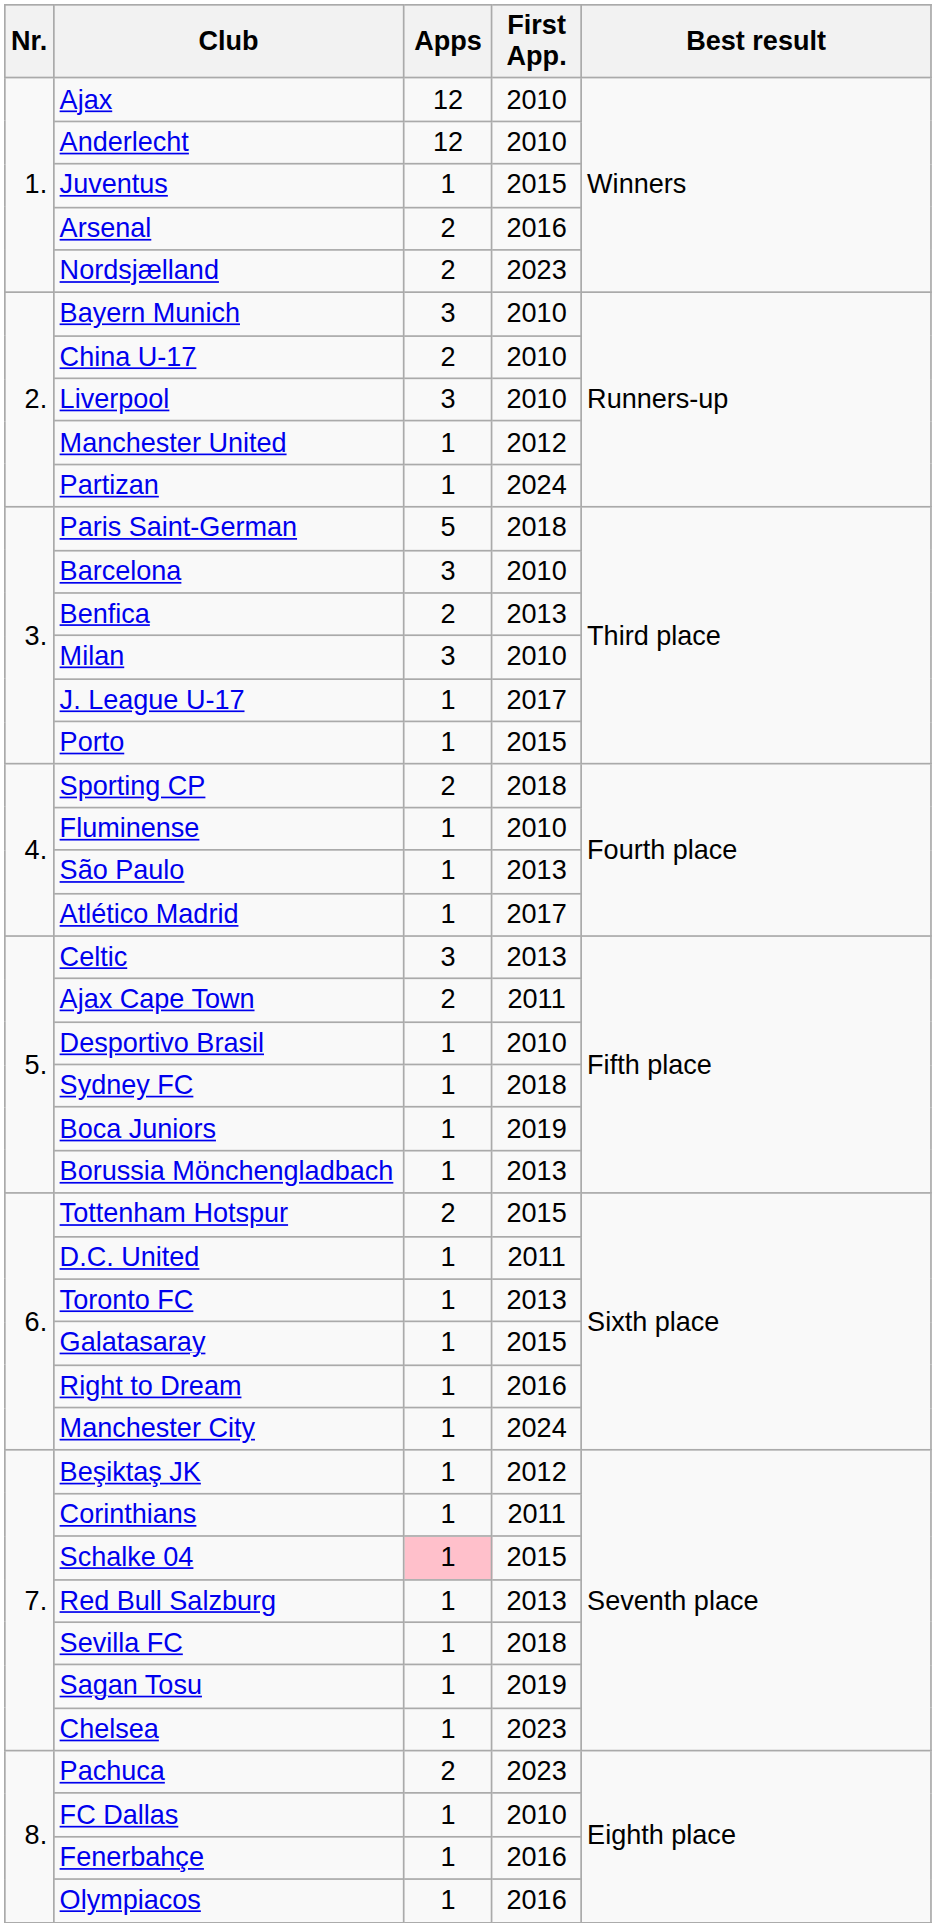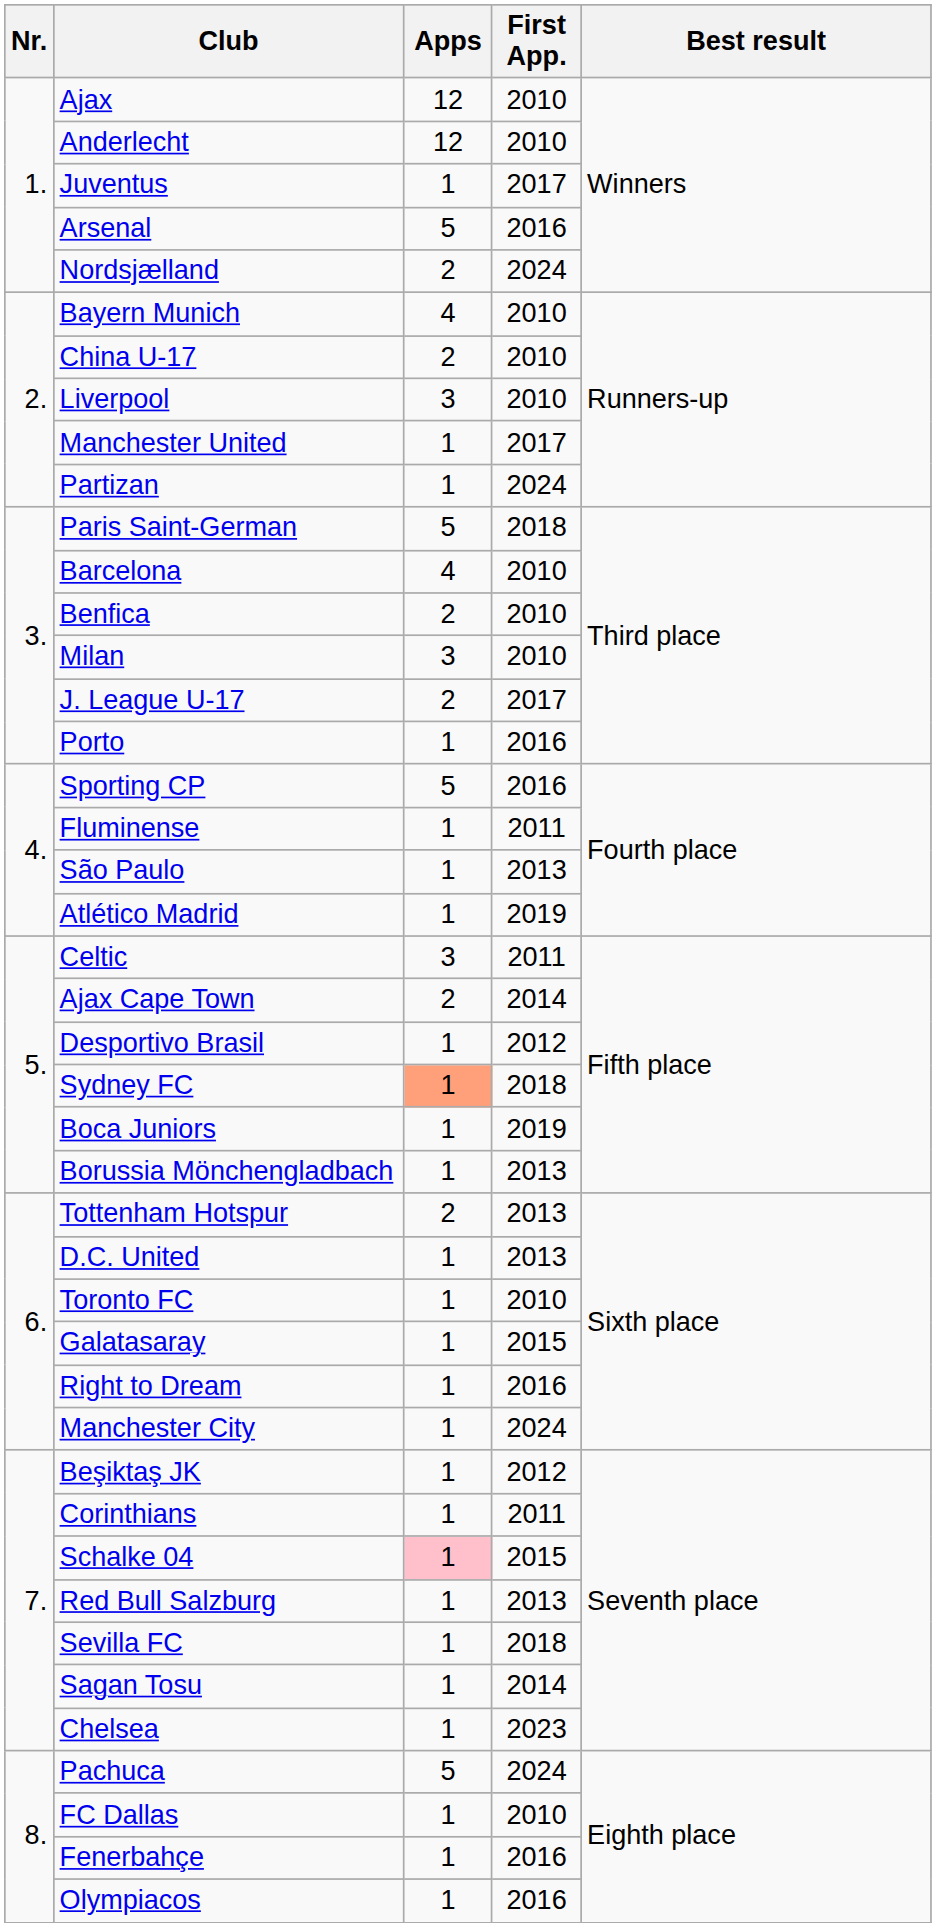 <table class="wikitable sortable">
 <tr>
 <th>Nr.</th>
 <th width=200>Club</th>
 <th width=45>Apps</th>
 <th width=45>First App.</th>
 <th width=200>Best result</th>
 </tr>
 <tr>
 <td rowspan=5 align=right>1.</td>
 <td> <a href='#'>Ajax</a></td>
 <td align=center>12</td>
 <td align=center>2010</td>
 <td rowspan=5>Winners</td>
 </tr>
 <tr>
 <td> <a href='#'>Anderlecht</a></td>
 <td align=center>12</td>
 <td align=center>2010</td>
 </tr>
 <tr>
 <td> <a href='#'>Juventus</a></td>
 <td align=center>1</td>
-<td align=center>2015</td>
+<td align=center>2017</td>
 </tr>
 <tr>
 <td> <a href='#'>Arsenal</a></td>
-<td align=center>2</td>
+<td align=center>5</td>
 <td align=center>2016</td>
 </tr>
 <tr>
 <td> <a href='#'>Nordsjælland</a></td>
 <td align=center>2</td>
-<td align=center>2023</td>
+<td align=center>2024</td>
 </tr>
 <tr>
 <td rowspan=5 align=right>2.</td>
 <td> <a href='#'>Bayern Munich</a></td>
-<td align=center>3</td>
+<td align=center>4</td>
 <td align=center>2010</td>
 <td rowspan=5>Runners-up</td>
 </tr>
 <tr>
 <td> <a href='#'>China U-17</a></td>
 <td align=center>2</td>
 <td align=center>2010</td>
 </tr>
 <tr>
 <td> <a href='#'>Liverpool</a></td>
 <td align=center>3</td>
 <td align=center>2010</td>
 </tr>
 <tr>
 <td> <a href='#'>Manchester United</a></td>
 <td align=center>1</td>
-<td align=center>2012</td>
+<td align=center>2017</td>
 </tr>
 <tr>
 <td> <a href='#'>Partizan</a></td>
 <td align=center>1</td>
 <td align=center>2024</td>
 </tr>
 <tr>
 <td rowspan=6 align=right>3.</td>
 <td> <a href='#'>Paris Saint-German</a></td>
 <td align=center>5</td>
 <td align=center>2018</td>
 <td rowspan=6>Third place</td>
 </tr>
 <tr>
 <td> <a href='#'>Barcelona</a></td>
-<td align=center>3</td>
+<td align=center>4</td>
 <td align=center>2010</td>
 </tr>
 <tr>
 <td> <a href='#'>Benfica</a></td>
 <td align=center>2</td>
-<td align=center>2013</td>
+<td align=center>2010</td>
 </tr>
 <tr>
 <td> <a href='#'>Milan</a></td>
 <td align=center>3</td>
 <td align=center>2010</td>
 </tr>
 <tr>
 <td> <a href='#'>J. League U-17</a></td>
-<td align=center>1</td>
+<td align=center>2</td>
 <td align=center>2017</td>
 </tr>
 <tr>
 <td> <a href='#'>Porto</a></td>
 <td align=center>1</td>
-<td align=center>2015</td>
+<td align=center>2016</td>
 </tr>
 <tr>
 <td rowspan=4 align=right>4.</td>
 <td> <a href='#'>Sporting CP</a></td>
-<td align=center>2</td>
-<td align=center>2018</td>
+<td align=center>5</td>
+<td align=center>2016</td>
 <td rowspan=4>Fourth place</td>
 </tr>
 <tr>
 <td> <a href='#'>Fluminense</a></td>
 <td align=center>1</td>
-<td align=center>2010</td>
+<td align=center>2011</td>
 </tr>
 <tr>
 <td> <a href='#'>São Paulo</a></td>
 <td align=center>1</td>
 <td align=center>2013</td>
 </tr>
 <tr>
 <td> <a href='#'>Atlético Madrid</a></td>
 <td align=center>1</td>
-<td align=center>2017</td>
+<td align=center>2019</td>
 </tr>
 <tr>
 <td rowspan=6 align=right>5.</td>
 <td> <a href='#'>Celtic</a></td>
 <td align=center>3</td>
-<td align=center>2013</td>
+<td align=center>2011</td>
 <td rowspan=6>Fifth place</td>
 </tr>
 <tr>
 <td> <a href='#'>Ajax Cape Town</a></td>
 <td align=center>2</td>
-<td align=center>2011</td>
+<td align=center>2014</td>
 </tr>
 <tr>
 <td> <a href='#'>Desportivo Brasil</a></td>
 <td align=center>1</td>
-<td align=center>2010</td>
+<td align=center>2012</td>
 </tr>
 <tr>
 <td> <a href='#'>Sydney FC</a></td>
-<td align=center>1</td>
+<td align=center style="background: lightsalmon;">1</td>
 <td align=center>2018</td>
 </tr>
 <tr>
 <td> <a href='#'>Boca Juniors</a></td>
 <td align=center>1</td>
 <td align=center>2019</td>
 </tr>
 <tr>
 <td> <a href='#'>Borussia Mönchengladbach</a></td>
 <td align=center>1</td>
 <td align=center>2013</td>
 </tr>
 <tr>
 <td rowspan=6 align=right>6.</td>
 <td> <a href='#'>Tottenham Hotspur</a></td>
 <td align=center>2</td>
-<td align=center>2015</td>
+<td align=center>2013</td>
 <td rowspan=6>Sixth place</td>
 </tr>
 <tr>
 <td> <a href='#'>D.C. United</a></td>
 <td align=center>1</td>
-<td align=center>2011</td>
+<td align=center>2013</td>
 </tr>
 <tr>
 <td> <a href='#'>Toronto FC</a></td>
 <td align=center>1</td>
-<td align=center>2013</td>
+<td align=center>2010</td>
 </tr>
 <tr>
 <td> <a href='#'>Galatasaray</a></td>
 <td align=center>1</td>
 <td align=center>2015</td>
 </tr>
 <tr>
 <td> <a href='#'>Right to Dream</a></td>
 <td align=center>1</td>
 <td align=center>2016</td>
 </tr>
 <tr>
 <td> <a href='#'>Manchester City</a></td>
 <td align=center>1</td>
 <td align=center>2024</td>
 </tr>
 <tr>
 <td rowspan=7 align=right>7.</td>
 <td> <a href='#'>Beşiktaş JK</a></td>
 <td align=center>1</td>
 <td align=center>2012</td>
 <td rowspan=7>Seventh place</td>
 </tr>
 <tr>
 <td> <a href='#'>Corinthians</a></td>
 <td align=center>1</td>
 <td align=center>2011</td>
 </tr>
 <tr>
 <td> <a href='#'>Schalke 04</a></td>
 <td align=center style="background: pink;">1</td>
 <td align=center>2015</td>
 </tr>
 <tr>
 <td> <a href='#'>Red Bull Salzburg</a></td>
 <td align=center>1</td>
 <td align=center>2013</td>
 </tr>
 <tr>
 <td> <a href='#'>Sevilla FC</a></td>
 <td align=center>1</td>
 <td align=center>2018</td>
 </tr>
 <tr>
 <td> <a href='#'>Sagan Tosu</a></td>
 <td align=center>1</td>
-<td align=center>2019</td>
+<td align=center>2014</td>
 </tr>
 <tr>
 <td> <a href='#'>Chelsea</a></td>
 <td align=center>1</td>
 <td align=center>2023</td>
 </tr>
 <tr>
 <td rowspan=4 align=right>8.</td>
 <td> <a href='#'>Pachuca</a></td>
-<td align=center>2</td>
-<td align=center>2023</td>
+<td align=center>5</td>
+<td align=center>2024</td>
 <td rowspan=4>Eighth place</td>
 </tr>
 <tr>
 <td> <a href='#'>FC Dallas</a></td>
 <td align=center>1</td>
 <td align=center>2010</td>
 </tr>
 <tr>
 <td> <a href='#'>Fenerbahçe</a></td>
 <td align=center>1</td>
 <td align=center>2016</td>
 </tr>
 <tr>
 <td> <a href='#'>Olympiacos</a></td>
 <td align=center>1</td>
 <td align=center>2016</td>
 </tr>
 <tr>
 </tr>
 </table>
